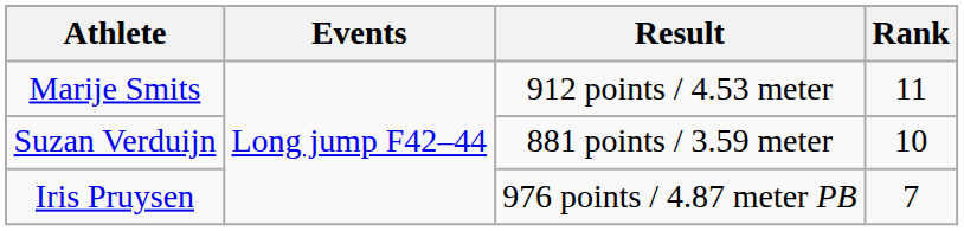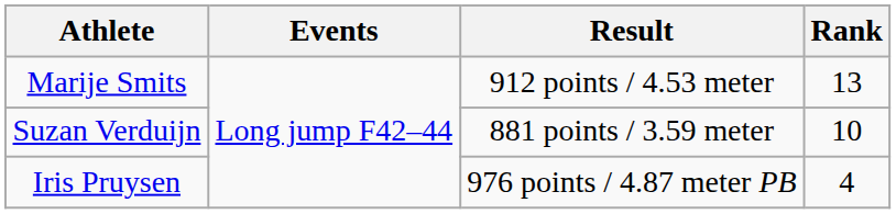 <table class=wikitable style="font-size:90%;text-align:center">
 <tr>
 <th>Athlete</th>
 <th>Events</th>
 <th>Result</th>
 <th>Rank</th>
 </tr>
 <tr>
 <td><a href='#'>Marije Smits</a></td>
 <td rowspan=3><a href='#'>Long jump F42–44</a></td>
 <td>912 points / 4.53 meter</td>
-<td>11</td>
+<td>13</td>
 </tr>
 <tr>
 <td><a href='#'>Suzan Verduijn</a></td>
 <td>881 points / 3.59 meter</td>
 <td>10</td>
 </tr>
 <tr>
 <td><a href='#'>Iris Pruysen</a></td>
 <td>976 points / 4.87 meter <em>PB</em></td>
-<td>7</td>
+<td>4</td>
 </tr>
 </table>
